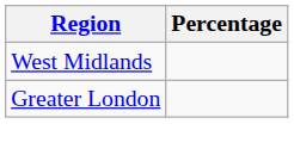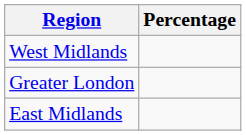 <table class="sortable wikitable floatright">
 <tr>
 <th><a href='#'>Region</a></th>
 <th>Percentage</th>
 </tr>
 <tr>
 <td><a href='#'>West Midlands</a></td>
 <td></td>
 </tr>
 <tr>
 <td><a href='#'>Greater London</a></td>
 <td></td>
 </tr>
+<tr>
+<td><a href='#'>East Midlands</a></td>
+<td></td>
+</tr>
 </table>
